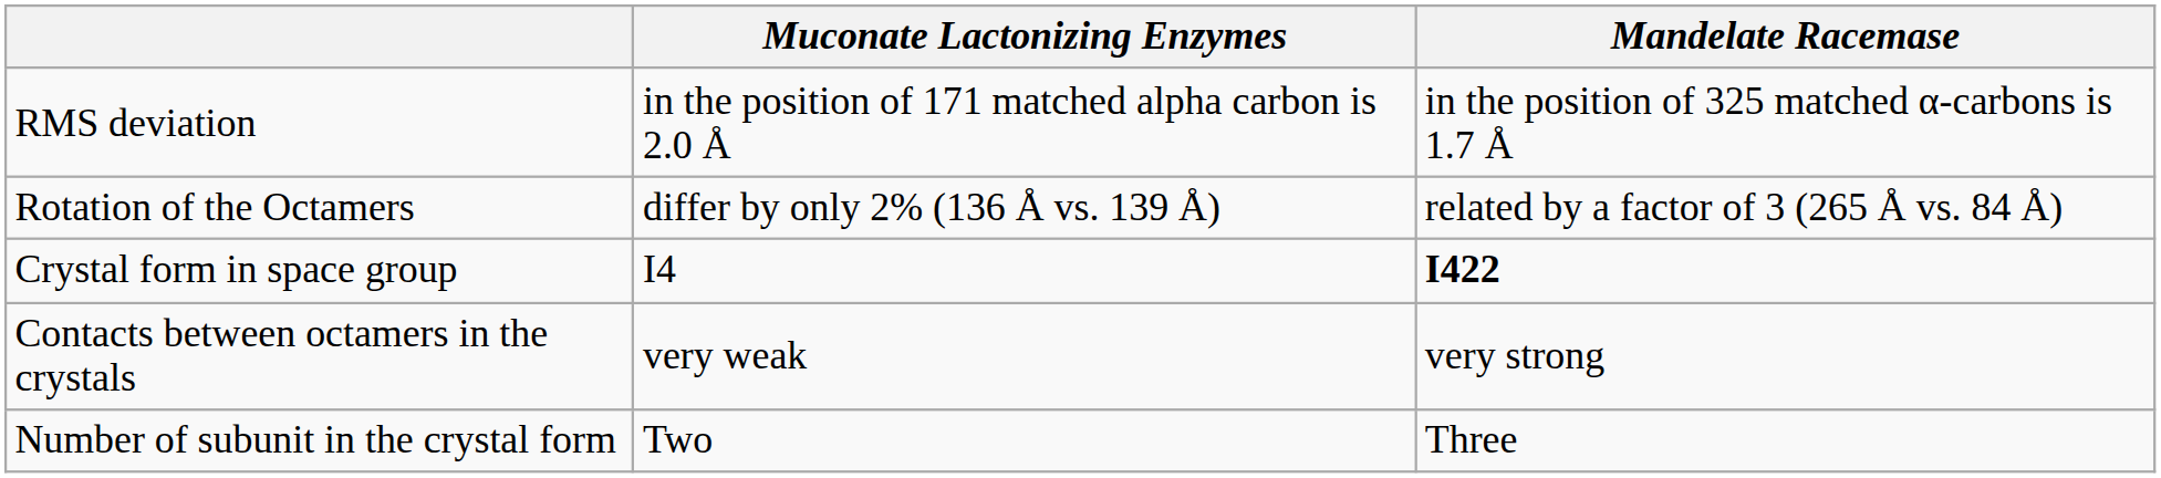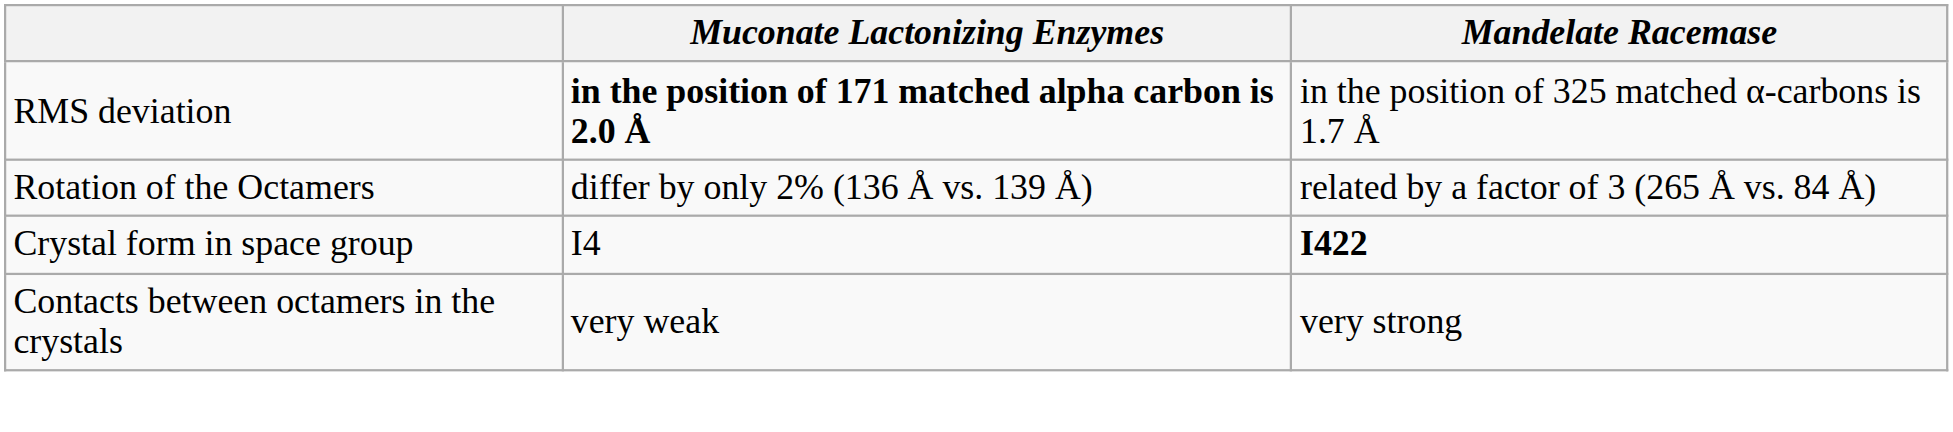 <table class="wikitable">
 <tr>
 <th></th>
 <th><em>Muconate Lactonizing Enzymes</em></th>
 <th><em>Mandelate Racemase</em></th>
 </tr>
 <tr>
 <td>RMS deviation</td>
-<td>in the position of 171 matched alpha carbon is 2.0 Å</td>
+<td><strong>in the position of 171 matched alpha carbon is 2.0 Å</strong></td>
 <td>in the position of 325 matched α-carbons is 1.7 Å</td>
 </tr>
 <tr>
 <td>Rotation of the Octamers</td>
 <td>differ by only 2% (136 Å vs. 139 Å)</td>
 <td>related by a factor of 3 (265 Å vs. 84 Å)</td>
 </tr>
 <tr>
 <td>Crystal form in space group</td>
 <td>I4</td>
 <td><strong>I422</strong></td>
 </tr>
 <tr>
 <td>Contacts between octamers in the crystals</td>
 <td>very weak</td>
 <td>very strong</td>
 </tr>
-<tr>
-<td>Number of subunit in the crystal form</td>
-<td>Two</td>
-<td>Three</td>
-</tr>
 </table>
